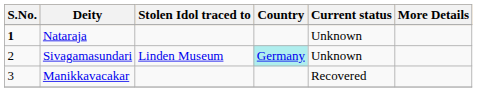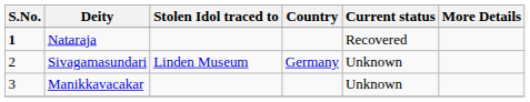 <table class="wikitable" sortable>
 <tr style="background:#FFC569">
 <th scope="col">S.No.</th>
 <th scope="col">Deity</th>
 <th scope="col">Stolen Idol traced to</th>
 <th scope="col">Country</th>
 <th scope="col">Current status</th>
 <th scope="col">More Details</th>
 </tr>
 <tr align="center">
 </tr>
 <tr style="background:#ffe;">
 </tr>
 <tr>
 <td><strong>1</strong></td>
 <td><a href='#'>Nataraja</a></td>
 <td></td>
 <td></td>
-<td>Unknown</td>
+<td>Recovered</td>
 <td></td>
 </tr>
 <tr>
 <td>2</td>
 <td><a href='#'>Sivagamasundari</a></td>
 <td><a href='#'>Linden Museum</a></td>
-<td style="background: paleturquoise;"><a href='#'>Germany</a></td>
+<td><a href='#'>Germany</a></td>
 <td>Unknown</td>
 <td></td>
 </tr>
 <tr>
 <td>3</td>
 <td><a href='#'>Manikkavacakar</a></td>
 <td></td>
 <td></td>
-<td>Recovered</td>
+<td>Unknown</td>
 <td></td>
 </tr>
 <tr>
 </tr>
 </table>
